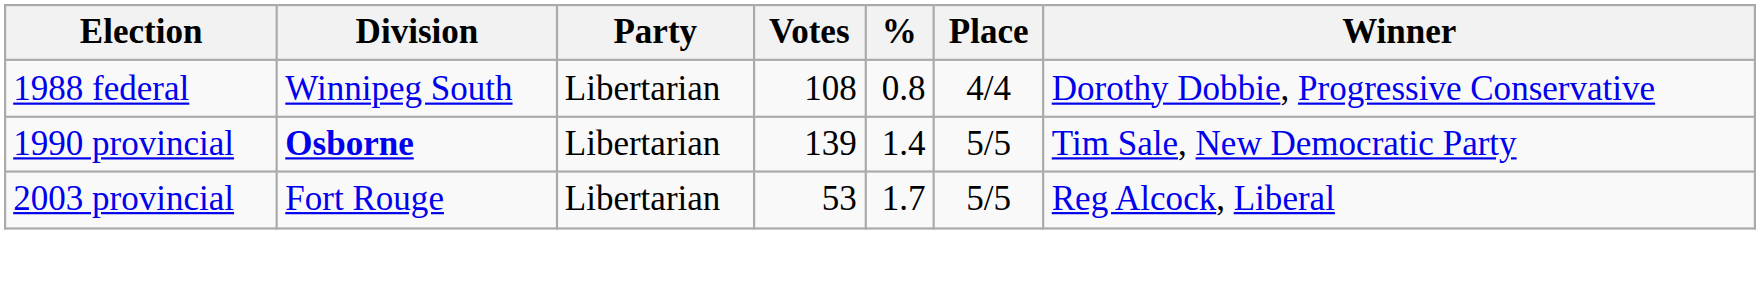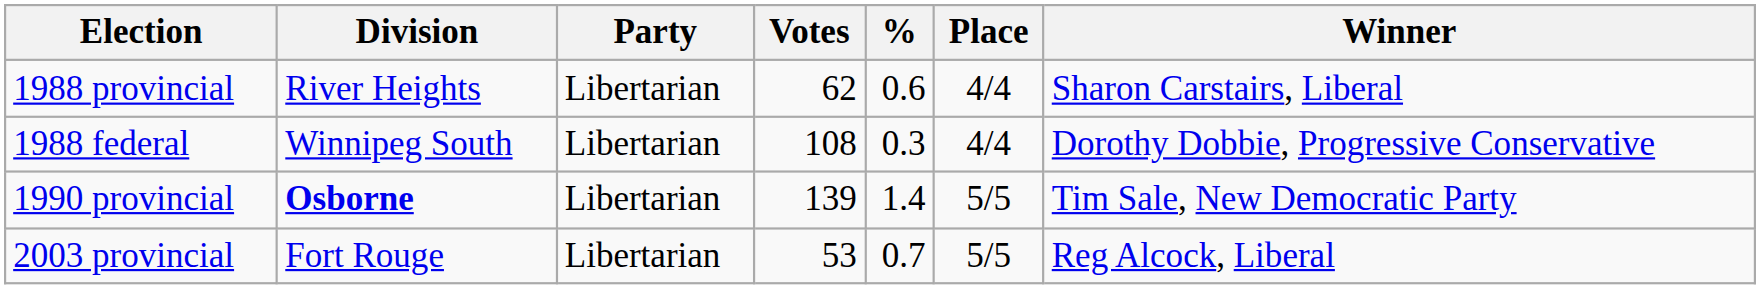 <table class="wikitable" width="800">
 <tr>
 <th align="left">Election</th>
 <th align="left">Division</th>
 <th align="left">Party</th>
 <th align="right">Votes</th>
 <th align="right">%</th>
 <th align="center">Place</th>
 <th align="center">Winner</th>
 </tr>
 <tr>
+<td align="left"><a href='#'>1988 provincial</a></td>
+<td align="left"><a href='#'>River Heights</a></td>
+<td align="left">Libertarian</td>
+<td align="right">62</td>
+<td align="right">0.6</td>
+<td align="center">4/4</td>
+<td align="left"><a href='#'>Sharon Carstairs</a>, <a href='#'>Liberal</a></td>
+</tr>
+<tr>
 <td align="left"><a href='#'>1988 federal</a></td>
 <td align="left"><a href='#'>Winnipeg South</a></td>
 <td align="left">Libertarian</td>
 <td align="right">108</td>
-<td align="right">0.8</td>
+<td align="right">0.3</td>
 <td align="center">4/4</td>
 <td align="left"><a href='#'>Dorothy Dobbie</a>, <a href='#'>Progressive Conservative</a></td>
 </tr>
 <tr>
 <td align="left"><a href='#'>1990 provincial</a></td>
 <td align="left"><strong><a href='#'>Osborne</a></strong></td>
 <td align="left">Libertarian</td>
 <td align="right">139</td>
 <td align="right">1.4</td>
 <td align="center">5/5</td>
 <td align="left"><a href='#'>Tim Sale</a>, <a href='#'>New Democratic Party</a></td>
 </tr>
 <tr>
 <td align="left"><a href='#'>2003 provincial</a></td>
 <td align="left"><a href='#'>Fort Rouge</a></td>
 <td align="left">Libertarian</td>
 <td align="right">53</td>
-<td align="right">1.7</td>
+<td align="right">0.7</td>
 <td align="center">5/5</td>
 <td align="left"><a href='#'>Reg Alcock</a>, <a href='#'>Liberal</a></td>
 </tr>
 </table>
